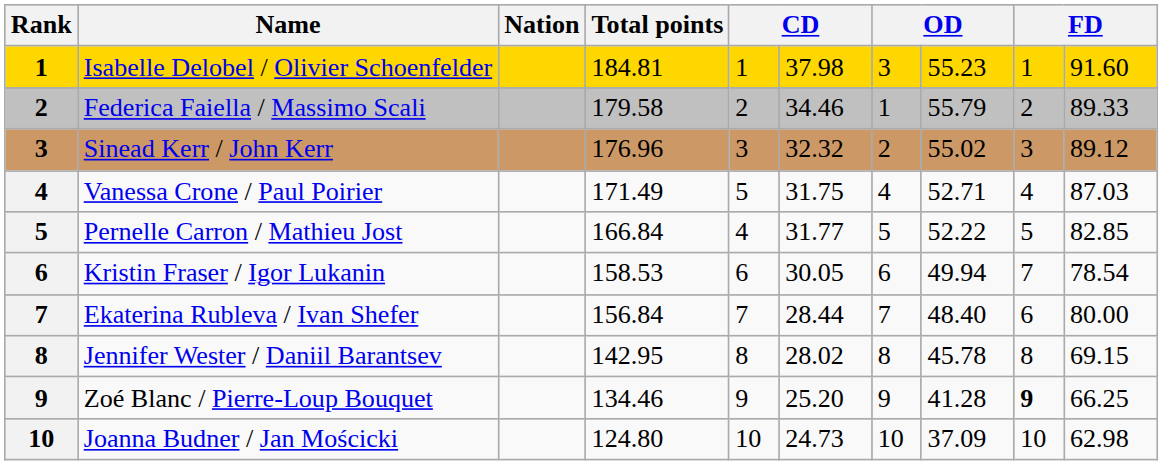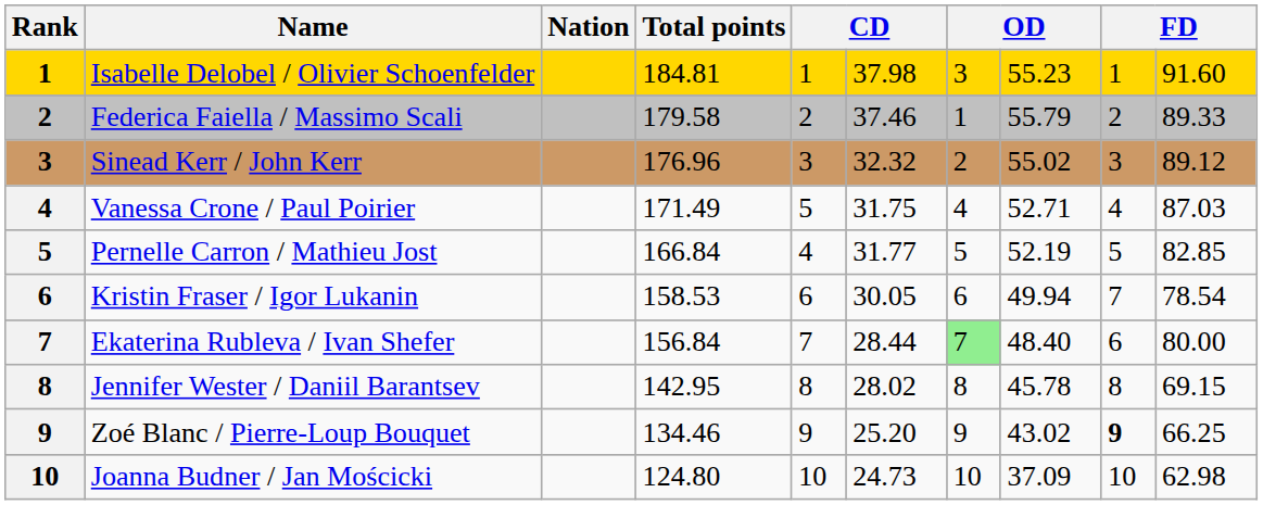 <table class="wikitable">
 <tr>
 <th>Rank</th>
 <th>Name</th>
 <th>Nation</th>
 <th>Total points</th>
 <th colspan="2" width="80px"><a href='#'>CD</a></th>
 <th colspan="2" width="80px"><a href='#'>OD</a></th>
 <th colspan="2" width="80px"><a href='#'>FD</a></th>
 </tr>
 <tr bgcolor="gold">
 <td align="center"><strong>1</strong></td>
 <td><a href='#'>Isabelle Delobel</a> / <a href='#'>Olivier Schoenfelder</a></td>
 <td></td>
 <td>184.81</td>
 <td>1</td>
 <td>37.98</td>
 <td>3</td>
 <td>55.23</td>
 <td>1</td>
 <td>91.60</td>
 </tr>
 <tr bgcolor="silver">
 <td align="center"><strong>2</strong></td>
 <td><a href='#'>Federica Faiella</a> / <a href='#'>Massimo Scali</a></td>
 <td></td>
 <td>179.58</td>
 <td>2</td>
-<td>34.46</td>
+<td>37.46</td>
 <td>1</td>
 <td>55.79</td>
 <td>2</td>
 <td>89.33</td>
 </tr>
 <tr bgcolor="cc9966">
 <td align="center"><strong>3</strong></td>
 <td><a href='#'>Sinead Kerr</a> / <a href='#'>John Kerr</a></td>
 <td></td>
 <td>176.96</td>
 <td>3</td>
 <td>32.32</td>
 <td>2</td>
 <td>55.02</td>
 <td>3</td>
 <td>89.12</td>
 </tr>
 <tr>
 <th>4</th>
 <td><a href='#'>Vanessa Crone</a> / <a href='#'>Paul Poirier</a></td>
 <td></td>
 <td>171.49</td>
 <td>5</td>
 <td>31.75</td>
 <td>4</td>
 <td>52.71</td>
 <td>4</td>
 <td>87.03</td>
 </tr>
 <tr>
 <th>5</th>
 <td><a href='#'>Pernelle Carron</a> / <a href='#'>Mathieu Jost</a></td>
 <td></td>
 <td>166.84</td>
 <td>4</td>
 <td>31.77</td>
 <td>5</td>
-<td>52.22</td>
+<td>52.19</td>
 <td>5</td>
 <td>82.85</td>
 </tr>
 <tr>
 <th>6</th>
 <td><a href='#'>Kristin Fraser</a> / <a href='#'>Igor Lukanin</a></td>
 <td></td>
 <td>158.53</td>
 <td>6</td>
 <td>30.05</td>
 <td>6</td>
 <td>49.94</td>
 <td>7</td>
 <td>78.54</td>
 </tr>
 <tr>
 <th>7</th>
 <td><a href='#'>Ekaterina Rubleva</a> / <a href='#'>Ivan Shefer</a></td>
 <td></td>
 <td>156.84</td>
 <td>7</td>
 <td>28.44</td>
-<td>7</td>
+<td style="background: lightgreen;">7</td>
 <td>48.40</td>
 <td>6</td>
 <td>80.00</td>
 </tr>
 <tr>
 <th>8</th>
 <td><a href='#'>Jennifer Wester</a> / <a href='#'>Daniil Barantsev</a></td>
 <td></td>
 <td>142.95</td>
 <td>8</td>
 <td>28.02</td>
 <td>8</td>
 <td>45.78</td>
 <td>8</td>
 <td>69.15</td>
 </tr>
 <tr>
 <th>9</th>
 <td>Zoé Blanc / <a href='#'>Pierre-Loup Bouquet</a></td>
 <td></td>
 <td>134.46</td>
 <td>9</td>
 <td>25.20</td>
 <td>9</td>
-<td>41.28</td>
+<td>43.02</td>
 <td><strong>9</strong></td>
 <td>66.25</td>
 </tr>
 <tr>
 <th>10</th>
 <td><a href='#'>Joanna Budner</a> / <a href='#'>Jan Mościcki</a></td>
 <td></td>
 <td>124.80</td>
 <td>10</td>
 <td>24.73</td>
 <td>10</td>
 <td>37.09</td>
 <td>10</td>
 <td>62.98</td>
 </tr>
 </table>
